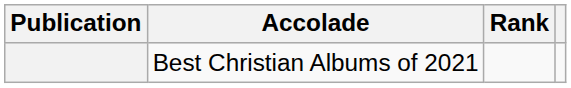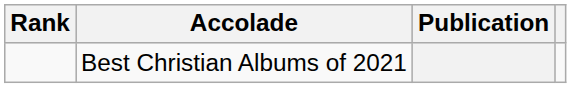 <table class="wikitable plainrowheaders">
 <tr>
+<th scope="col">Rank</th>
+<th scope="col" class="unsortable">Accolade</th>
 <th scope="col">Publication</th>
-<th scope="col" class="unsortable">Accolade</th>
-<th scope="col">Rank</th>
 <th scope="col" class="unsortable"></th>
 </tr>
 <tr>
+<td></td>
+<td>Best Christian Albums of 2021</td>
 <th scope="row"><em></em></th>
-<td>Best Christian Albums of 2021</td>
-<td></td>
 <td></td>
 </tr>
 </table>
